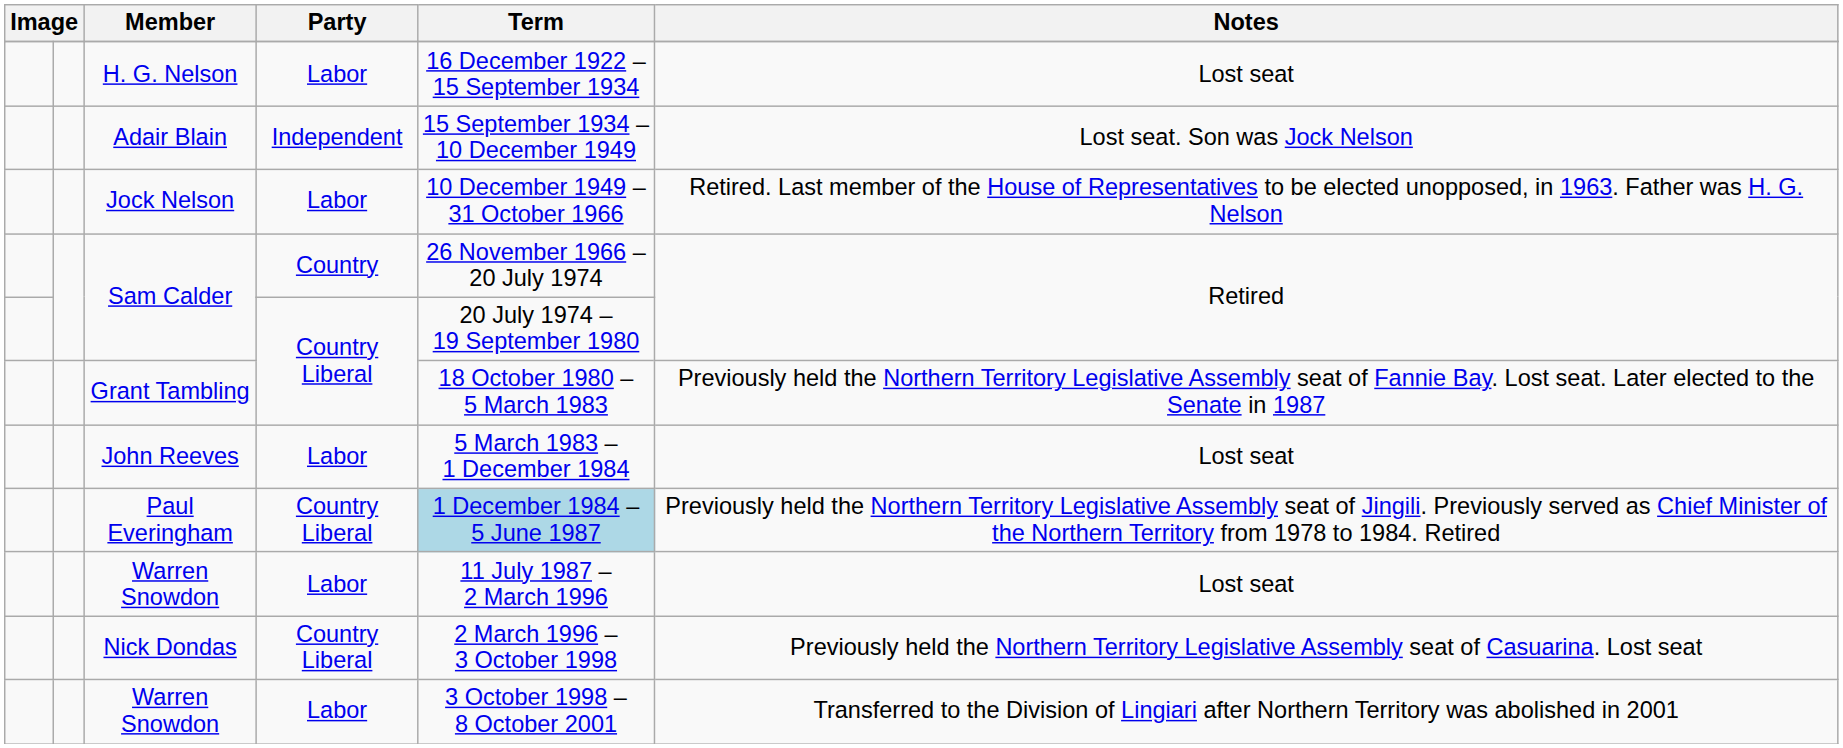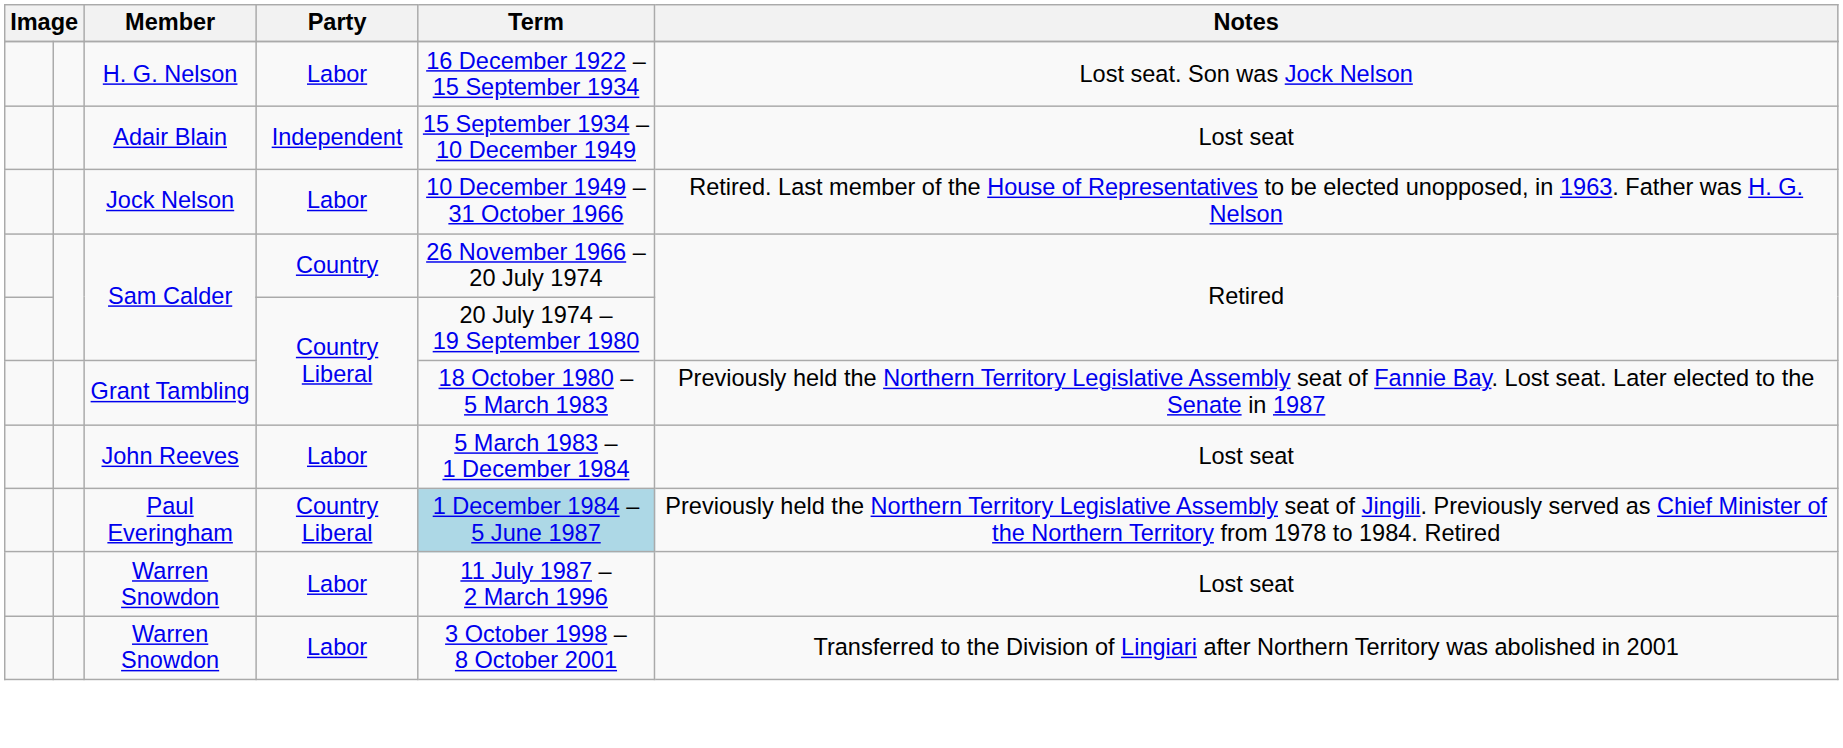 <table class=wikitable style="text-align:center">
 <tr>
 <th colspan=2>Image</th>
 <th>Member</th>
 <th>Party</th>
 <th>Term</th>
 <th>Notes</th>
 </tr>
 <tr>
 </tr>
 <tr>
 <td> </td>
 <td></td>
 <td><a href='#'>H. G. Nelson</a><br></td>
 <td><a href='#'>Labor</a></td>
 <td nowrap><a href='#'>16 December 1922</a> –<br><a href='#'>15 September 1934</a></td>
-<td>Lost seat</td>
+<td>Lost seat. Son was <a href='#'>Jock Nelson</a></td>
 </tr>
 <tr>
 <td> </td>
 <td></td>
 <td><a href='#'>Adair Blain</a><br></td>
 <td><a href='#'>Independent</a></td>
 <td nowrap><a href='#'>15 September 1934</a> –<br><a href='#'>10 December 1949</a></td>
-<td>Lost seat. Son was <a href='#'>Jock Nelson</a></td>
+<td>Lost seat</td>
 </tr>
 <tr>
 <td> </td>
 <td></td>
 <td><a href='#'>Jock Nelson</a><br></td>
 <td><a href='#'>Labor</a></td>
 <td nowrap><a href='#'>10 December 1949</a> –<br><a href='#'>31 October 1966</a></td>
 <td>Retired. Last member of the <a href='#'>House of Representatives</a> to be elected unopposed, in <a href='#'>1963</a>. Father was <a href='#'>H. G. Nelson</a></td>
 </tr>
 <tr>
 <td> </td>
 <td rowspan=2></td>
 <td rowspan=2><a href='#'>Sam Calder</a><br></td>
 <td><a href='#'>Country</a></td>
 <td nowrap><a href='#'>26 November 1966</a> –<br> 20 July 1974</td>
 <td rowspan=2>Retired</td>
 </tr>
 <tr>
 <td> </td>
 <td rowspan="2"><a href='#'>Country Liberal</a></td>
 <td nowrap>20 July 1974 –<br><a href='#'>19 September 1980</a></td>
 </tr>
 <tr>
 <td> </td>
 <td></td>
 <td><a href='#'>Grant Tambling</a><br></td>
 <td nowrap><a href='#'>18 October 1980</a> –<br><a href='#'>5 March 1983</a></td>
 <td>Previously held the <a href='#'>Northern Territory Legislative Assembly</a> seat of <a href='#'>Fannie Bay</a>. Lost seat. Later elected to the <a href='#'>Senate</a> in <a href='#'>1987</a></td>
 </tr>
 <tr>
 <td> </td>
 <td></td>
 <td><a href='#'>John Reeves</a><br></td>
 <td><a href='#'>Labor</a></td>
 <td nowrap><a href='#'>5 March 1983</a> –<br><a href='#'>1 December 1984</a></td>
 <td>Lost seat</td>
 </tr>
 <tr>
 <td> </td>
 <td></td>
 <td><a href='#'>Paul Everingham</a><br></td>
 <td><a href='#'>Country Liberal</a></td>
 <td nowrap style="background: lightblue;"><a href='#'>1 December 1984</a> –<br><a href='#'>5 June 1987</a></td>
 <td>Previously held the <a href='#'>Northern Territory Legislative Assembly</a> seat of <a href='#'>Jingili</a>. Previously served as <a href='#'>Chief Minister of the Northern Territory</a> from 1978 to 1984. Retired</td>
 </tr>
 <tr>
 <td> </td>
 <td></td>
 <td><a href='#'>Warren Snowdon</a><br></td>
 <td><a href='#'>Labor</a></td>
 <td nowrap><a href='#'>11 July 1987</a> –<br><a href='#'>2 March 1996</a></td>
 <td>Lost seat</td>
 </tr>
 <tr>
 <td> </td>
 <td></td>
-<td><a href='#'>Nick Dondas</a><br></td>
-<td><a href='#'>Country Liberal</a></td>
-<td nowrap><a href='#'>2 March 1996</a> –<br><a href='#'>3 October 1998</a></td>
-<td>Previously held the <a href='#'>Northern Territory Legislative Assembly</a> seat of <a href='#'>Casuarina</a>. Lost seat</td>
-</tr>
-<tr>
-<td> </td>
-<td></td>
 <td><a href='#'>Warren Snowdon</a><br></td>
 <td><a href='#'>Labor</a></td>
 <td nowrap><a href='#'>3 October 1998</a> –<br><a href='#'>8 October 2001</a></td>
 <td>Transferred to the Division of <a href='#'>Lingiari</a> after Northern Territory was abolished in 2001</td>
 </tr>
 </table>
